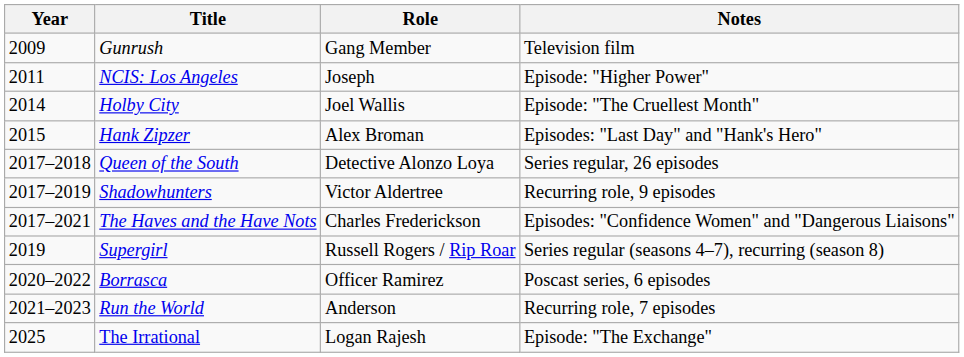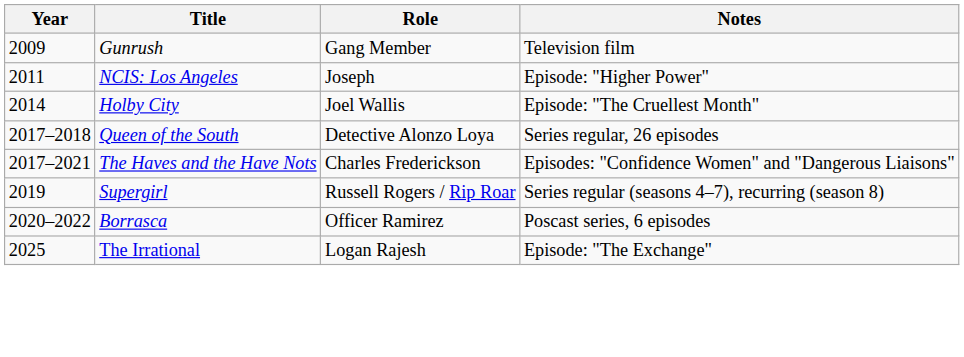 <table class="wikitable sortable">
 <tr>
 <th>Year</th>
 <th>Title</th>
 <th>Role</th>
 <th class="unsortable">Notes</th>
 </tr>
 <tr>
 <td>2009</td>
 <td><em>Gunrush</em></td>
 <td>Gang Member</td>
 <td>Television film</td>
 </tr>
 <tr>
 <td>2011</td>
 <td><em><a href='#'>NCIS: Los Angeles</a></em></td>
 <td>Joseph</td>
 <td>Episode: "Higher Power"</td>
 </tr>
 <tr>
 <td>2014</td>
 <td><em><a href='#'>Holby City</a></em></td>
 <td>Joel Wallis</td>
 <td>Episode: "The Cruellest Month"</td>
 </tr>
 <tr>
-<td>2015</td>
-<td><em><a href='#'>Hank Zipzer</a></em></td>
-<td>Alex Broman</td>
-<td>Episodes: "Last Day" and "Hank's Hero"</td>
-</tr>
-<tr>
 <td>2017–2018</td>
 <td><em><a href='#'>Queen of the South</a></em></td>
 <td>Detective Alonzo Loya</td>
 <td>Series regular, 26 episodes</td>
-</tr>
-<tr>
-<td>2017–2019</td>
-<td><em><a href='#'>Shadowhunters</a></em></td>
-<td>Victor Aldertree</td>
-<td>Recurring role, 9 episodes</td>
 </tr>
 <tr>
 <td>2017–2021</td>
 <td><em><a href='#'>The Haves and the Have Nots</a></em></td>
 <td>Charles Frederickson</td>
 <td>Episodes: "Confidence Women" and "Dangerous Liaisons"</td>
 </tr>
 <tr>
 <td>2019</td>
 <td><em><a href='#'>Supergirl</a></em></td>
 <td>Russell Rogers / <a href='#'>Rip Roar</a></td>
 <td>Series regular (seasons 4–7), recurring (season 8)</td>
 </tr>
 <tr>
 <td>2020–2022</td>
 <td><em><a href='#'>Borrasca</a></em></td>
 <td>Officer Ramirez</td>
 <td>Poscast series, 6 episodes</td>
 </tr>
 <tr>
-<td>2021–2023</td>
-<td><em><a href='#'>Run the World</a></em></td>
-<td>Anderson</td>
-<td>Recurring role, 7 episodes</td>
-</tr>
-<tr>
 <td>2025</td>
 <td><a href='#'>The Irrational</a></td>
 <td>Logan Rajesh</td>
 <td>Episode: "The Exchange"</td>
 </tr>
 </table>
